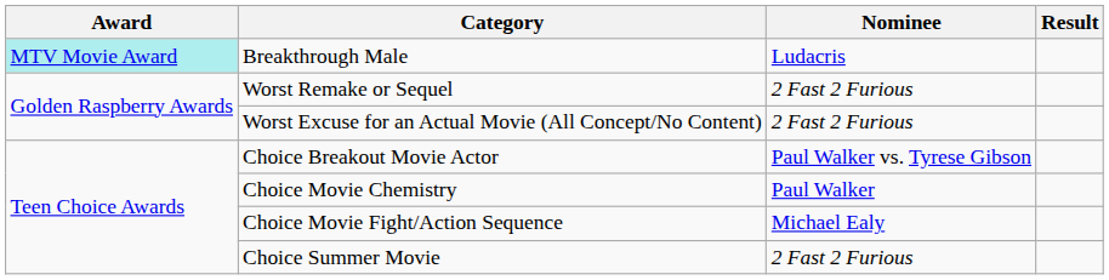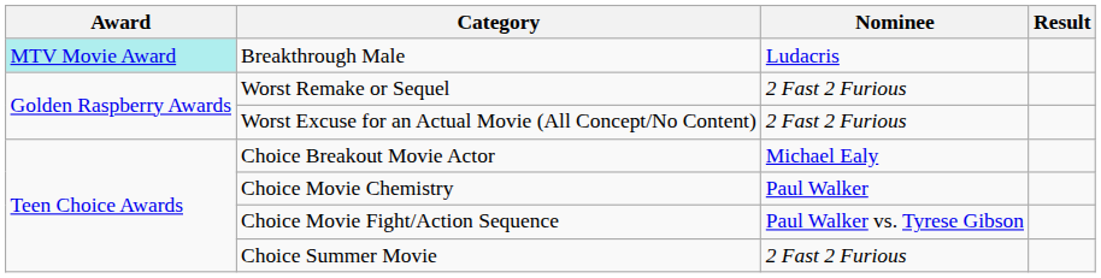 <table class="wikitable sortable">
 <tr>
 <th>Award</th>
 <th>Category</th>
 <th>Nominee</th>
 <th>Result</th>
 </tr>
 <tr>
 <td style="background: paleturquoise;"><a href='#'>MTV Movie Award</a></td>
 <td>Breakthrough Male</td>
 <td><a href='#'>Ludacris</a></td>
 <td></td>
 </tr>
 <tr>
 <td rowspan=2><a href='#'>Golden Raspberry Awards</a></td>
 <td>Worst Remake or Sequel</td>
 <td><em>2 Fast 2 Furious</em></td>
 <td></td>
 </tr>
 <tr>
 <td>Worst Excuse for an Actual Movie (All Concept/No Content)</td>
 <td><em>2 Fast 2 Furious</em></td>
 <td></td>
 </tr>
 <tr>
 <td rowspan=4><a href='#'>Teen Choice Awards</a></td>
 <td>Choice Breakout Movie Actor</td>
-<td><a href='#'>Paul Walker</a> vs. <a href='#'>Tyrese Gibson</a></td>
+<td><a href='#'>Michael Ealy</a></td>
 <td></td>
 </tr>
 <tr>
 <td>Choice Movie Chemistry</td>
 <td><a href='#'>Paul Walker</a></td>
 <td></td>
 </tr>
 <tr>
 <td>Choice Movie Fight/Action Sequence</td>
-<td><a href='#'>Michael Ealy</a></td>
+<td><a href='#'>Paul Walker</a> vs. <a href='#'>Tyrese Gibson</a></td>
 <td></td>
 </tr>
 <tr>
 <td>Choice Summer Movie</td>
 <td><em>2 Fast 2 Furious</em></td>
 <td></td>
 </tr>
 </table>
